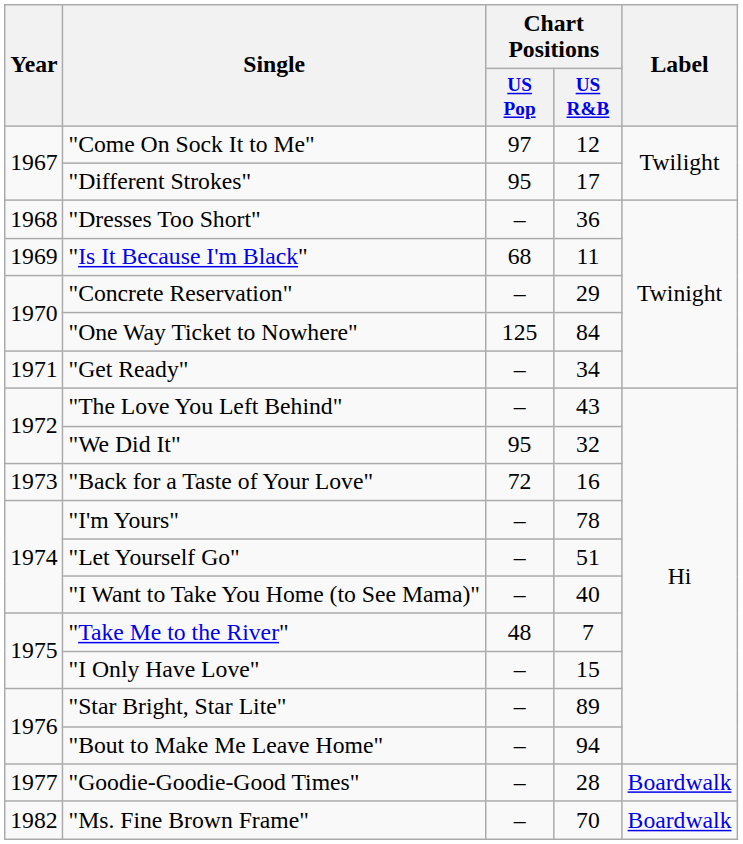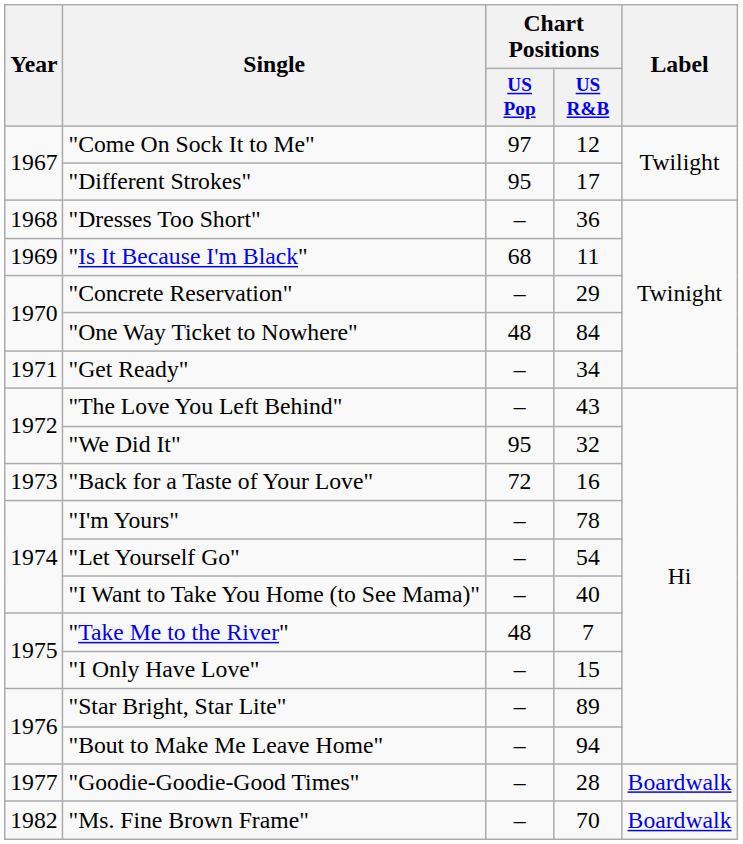 <table class="wikitable" style="text-align:center;">
 <tr>
 <th rowspan="2">Year</th>
 <th rowspan="2">Single</th>
 <th colspan="2">Chart Positions</th>
 <th rowspan="2">Label</th>
 </tr>
 <tr style="font-size:small;">
 <th width="40"><a href='#'>US Pop</a></th>
 <th width="40"><a href='#'>US<br>R&B</a></th>
 </tr>
 <tr>
 <td rowspan="2">1967</td>
 <td align="left">"Come On Sock It to Me"</td>
 <td>97</td>
 <td>12</td>
 <td rowspan="2">Twilight</td>
 </tr>
 <tr>
 <td align="left">"Different Strokes"</td>
 <td>95</td>
 <td>17</td>
 </tr>
 <tr>
 <td rowspan="1">1968</td>
 <td align="left">"Dresses Too Short"</td>
 <td>–</td>
 <td>36</td>
 <td rowspan="5">Twinight</td>
 </tr>
 <tr>
 <td rowspan="1">1969</td>
 <td align="left">"<a href='#'>Is It Because I'm Black</a>"</td>
 <td>68</td>
 <td>11</td>
 </tr>
 <tr>
 <td rowspan="2">1970</td>
 <td align="left">"Concrete Reservation"</td>
 <td>–</td>
 <td>29</td>
 </tr>
 <tr>
 <td align="left">"One Way Ticket to Nowhere"</td>
-<td>125</td>
+<td>48</td>
 <td>84</td>
 </tr>
 <tr>
 <td rowspan="1">1971</td>
 <td align="left">"Get Ready"</td>
 <td>–</td>
 <td>34</td>
 </tr>
 <tr>
 <td rowspan="2">1972</td>
 <td align="left">"The Love You Left Behind"</td>
 <td>–</td>
 <td>43</td>
 <td rowspan="10">Hi</td>
 </tr>
 <tr>
 <td align="left">"We Did It"</td>
 <td>95</td>
 <td>32</td>
 </tr>
 <tr>
 <td rowspan="1">1973</td>
 <td align="left">"Back for a Taste of Your Love"</td>
 <td>72</td>
 <td>16</td>
 </tr>
 <tr>
 <td rowspan="3">1974</td>
 <td align="left">"I'm Yours"</td>
 <td>–</td>
 <td>78</td>
 </tr>
 <tr>
 <td align="left">"Let Yourself Go"</td>
 <td>–</td>
-<td>51</td>
+<td>54</td>
 </tr>
 <tr>
 <td align="left">"I Want to Take You Home (to See Mama)"</td>
 <td>–</td>
 <td>40</td>
 </tr>
 <tr>
 <td rowspan="2">1975</td>
 <td align="left">"<a href='#'>Take Me to the River</a>"</td>
 <td>48</td>
 <td>7</td>
 </tr>
 <tr>
 <td align="left">"I Only Have Love"</td>
 <td>–</td>
 <td>15</td>
 </tr>
 <tr>
 <td rowspan="2">1976</td>
 <td align="left">"Star Bright, Star Lite"</td>
 <td>–</td>
 <td>89</td>
 </tr>
 <tr>
 <td align="left">"Bout to Make Me Leave Home"</td>
 <td>–</td>
 <td>94</td>
 </tr>
 <tr>
 <td rowspan="1">1977</td>
 <td align="left">"Goodie-Goodie-Good Times"</td>
 <td>–</td>
 <td>28</td>
 <td rowspan="1"><a href='#'>Boardwalk</a></td>
 </tr>
 <tr>
 <td rowspan="1">1982</td>
 <td align="left">"Ms. Fine Brown Frame"</td>
 <td>–</td>
 <td>70</td>
 <td rowspan="1"><a href='#'>Boardwalk</a></td>
 </tr>
 <tr>
 </tr>
 </table>
